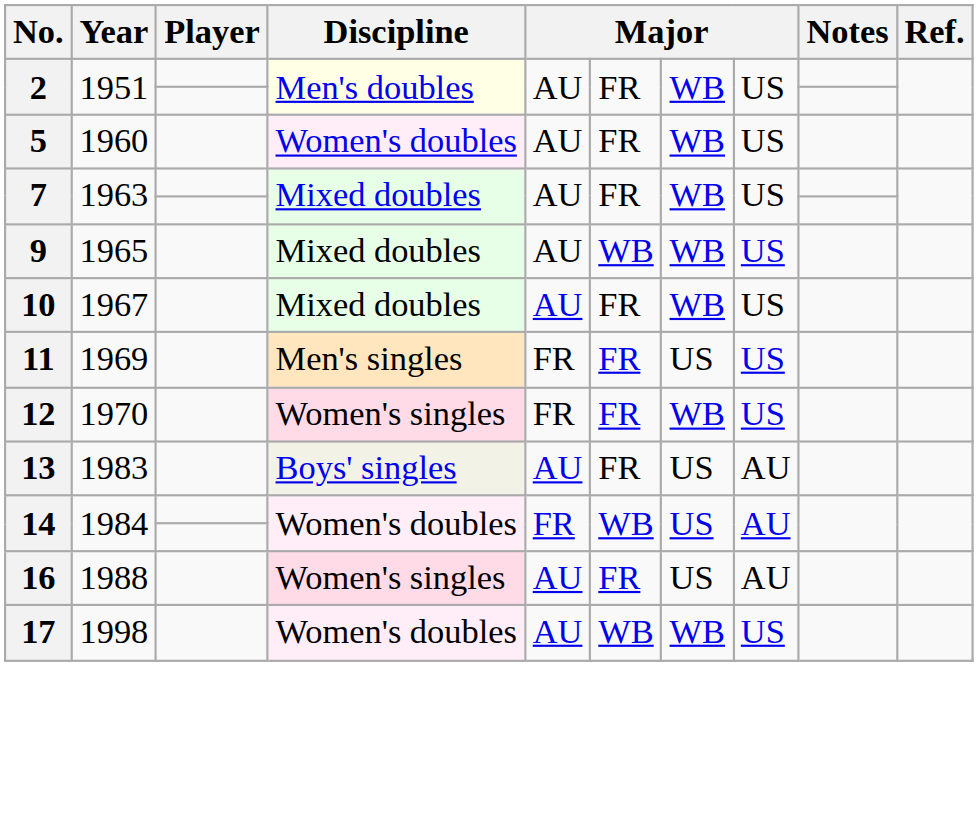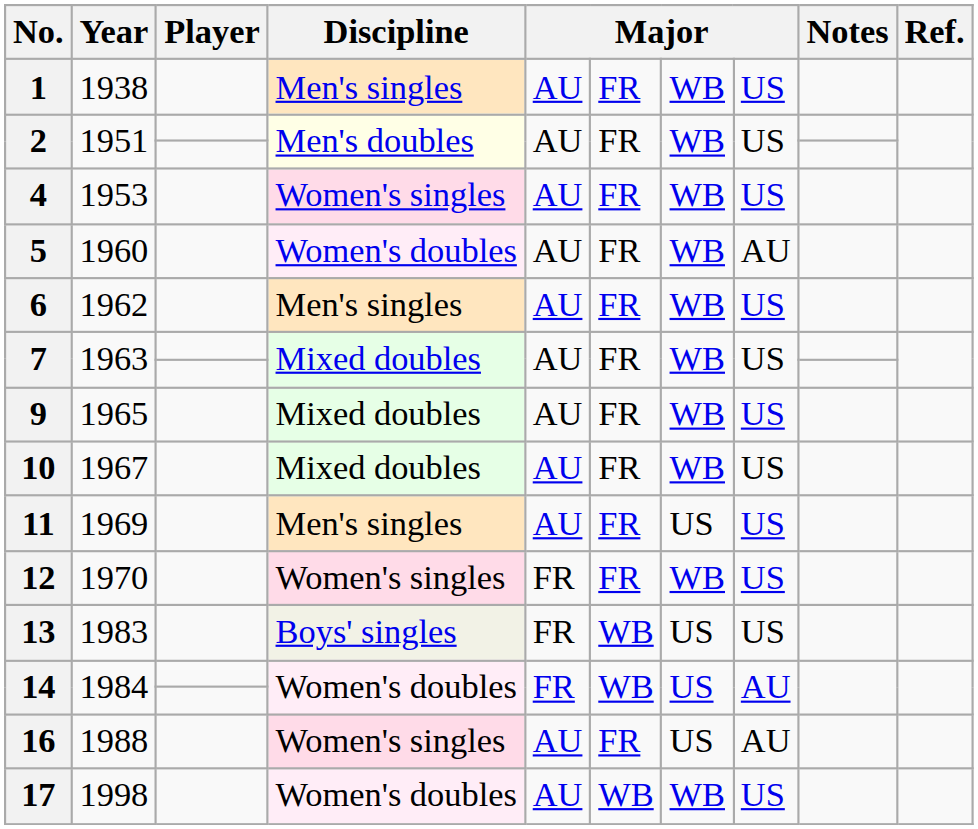 <table class="wikitable sortable mw-datatable sticky-table-col2 sticky-table-row1 sort-under-center">
 <tr>
 <th scope=col>No.</th>
 <th scope=col>Year</th>
 <th scope=col style="width:150">Player</th>
 <th scope=col style="width:140">Discipline</th>
 <th scope=col class="unsortable" colspan="4">Major</th>
 <th scope=col class="unsortable">Notes</th>
 <th scope=col class="unsortable">Ref.</th>
+</tr>
+<tr>
+<th scope="row">1</th>
+<td>1938</td>
+<td></td>
+<td style="background:#ffe6bf" data-sort-value="1"><a href='#'>Men's singles</a></td>
+<td><a href='#'>AU</a></td>
+<td><a href='#'>FR</a></td>
+<td><a href='#'>WB</a></td>
+<td><a href='#'>US</a></td>
+<td></td>
+<td></td>
 </tr>
 <tr>
 <th scope="row" rowspan="2">2</th>
 <td rowspan="2">1951</td>
 <td></td>
 <td rowspan="2" style="background:#ffffe6" data-sort-value="3"><a href='#'>Men's doubles</a></td>
 <td rowspan="2">AU</td>
 <td rowspan="2">FR</td>
 <td rowspan="2"><a href='#'>WB</a></td>
 <td rowspan="2">US</td>
 <td></td>
 <td rowspan="2"></td>
 </tr>
 <tr>
 <td></td>
 <td></td>
 </tr>
 <tr>
+<th scope="row">4</th>
+<td>1953</td>
+<td></td>
+<td style="background:#ffdbe8" data-sort-value="2"><a href='#'>Women's singles</a></td>
+<td><a href='#'>AU</a></td>
+<td><a href='#'>FR</a></td>
+<td><a href='#'>WB</a></td>
+<td><a href='#'>US</a></td>
+<td></td>
+<td></td>
+</tr>
+<tr>
 <th scope="row">5</th>
 <td>1960</td>
 <td></td>
 <td style="background:#ffedf7" data-sort-value="4"><a href='#'>Women's doubles</a></td>
 <td>AU</td>
 <td>FR</td>
 <td><a href='#'>WB</a></td>
-<td>US</td>
+<td>AU</td>
+<td></td>
+<td></td>
+</tr>
+<tr>
+<th scope="row">6</th>
+<td>1962</td>
+<td></td>
+<td style="background:#ffe6bf" data-sort-value="1">Men's singles</td>
+<td><a href='#'>AU</a></td>
+<td><a href='#'>FR</a></td>
+<td><a href='#'>WB</a></td>
+<td><a href='#'>US</a></td>
 <td></td>
 <td></td>
 </tr>
 <tr>
 <th scope="row" rowspan="2">7</th>
 <td rowspan="2">1963</td>
 <td></td>
 <td rowspan="2" style="background:#e6ffe6" data-sort-value="5"><a href='#'>Mixed doubles</a></td>
 <td rowspan="2">AU</td>
 <td rowspan="2">FR</td>
 <td rowspan="2"><a href='#'>WB</a></td>
 <td rowspan="2">US</td>
 <td></td>
 <td rowspan="2"></td>
 </tr>
 <tr>
 <td></td>
 <td></td>
 </tr>
 <tr>
 <th scope="row">9</th>
 <td>1965</td>
 <td></td>
 <td style="background:#e6ffe6" data-sort-value="5">Mixed doubles</td>
 <td>AU</td>
-<td><a href='#'>WB</a></td>
+<td>FR</td>
 <td><a href='#'>WB</a></td>
 <td><a href='#'>US</a></td>
 <td></td>
 <td></td>
 </tr>
 <tr>
 <th scope="row">10</th>
 <td>1967</td>
 <td></td>
 <td style="background:#e6ffe6" data-sort-value="5">Mixed doubles</td>
 <td><a href='#'>AU</a></td>
 <td>FR</td>
 <td><a href='#'>WB</a></td>
 <td>US</td>
 <td></td>
 <td></td>
 </tr>
 <tr>
 <th scope="row">11</th>
 <td>1969</td>
 <td></td>
 <td style="background:#ffe6bf" data-sort-value="1">Men's singles</td>
-<td>FR</td>
+<td><a href='#'>AU</a></td>
 <td><a href='#'>FR</a></td>
 <td>US</td>
 <td><a href='#'>US</a></td>
 <td></td>
 <td></td>
 </tr>
 <tr>
 <th scope="row">12</th>
 <td>1970</td>
 <td></td>
 <td style="background:#ffdbe8" data-sort-value="2">Women's singles</td>
 <td>FR</td>
 <td><a href='#'>FR</a></td>
 <td><a href='#'>WB</a></td>
 <td><a href='#'>US</a></td>
 <td></td>
 <td></td>
 </tr>
 <tr>
 <th scope="row">13</th>
 <td>1983</td>
 <td></td>
 <td style="background:#f2f2e6" data-sort-value="6"><a href='#'>Boys' singles</a></td>
-<td><a href='#'>AU</a></td>
 <td>FR</td>
+<td><a href='#'>WB</a></td>
 <td>US</td>
-<td>AU</td>
+<td>US</td>
 <td></td>
 <td></td>
 </tr>
 <tr>
 <th scope="row" rowspan="2">14</th>
 <td rowspan="2">1984</td>
 <td></td>
 <td rowspan="2" style="background:#ffedf7" data-sort-value="4">Women's doubles</td>
 <td rowspan="2"><a href='#'>FR</a></td>
 <td rowspan="2"><a href='#'>WB</a></td>
 <td rowspan="2"><a href='#'>US</a></td>
 <td rowspan="2"><a href='#'>AU</a></td>
 <td rowspan="2"></td>
 <td rowspan="2"></td>
 </tr>
 <tr>
 <td></td>
 </tr>
 <tr>
 <th scope="row">16</th>
 <td>1988</td>
 <td></td>
 <td style="background:#ffdbe8" data-sort-value="2">Women's singles</td>
 <td><a href='#'>AU</a></td>
 <td><a href='#'>FR</a></td>
 <td>US</td>
 <td>AU</td>
 <td></td>
 <td></td>
 </tr>
 <tr>
 <th scope="row">17</th>
 <td>1998</td>
 <td></td>
 <td style="background:#ffedf7" data-sort-value="4">Women's doubles</td>
 <td><a href='#'>AU</a></td>
 <td><a href='#'>WB</a></td>
 <td><a href='#'>WB</a></td>
 <td><a href='#'>US</a></td>
 <td></td>
 <td></td>
 </tr>
 </table>
